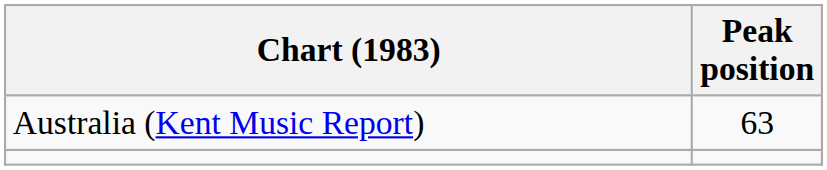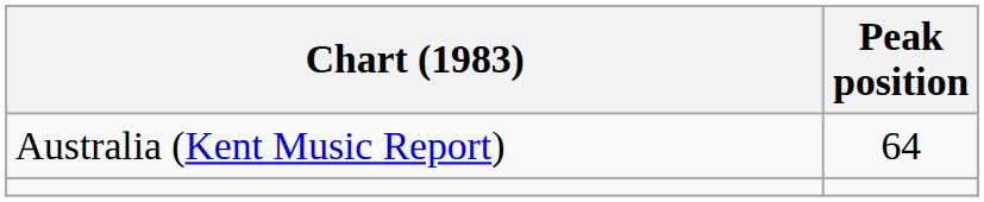 <table class="wikitable sortable">
 <tr>
 <th style="width:20em;">Chart (1983)</th>
 <th>Peak<br>position</th>
 </tr>
 <tr>
 <td>Australia (<a href='#'>Kent Music Report</a>)</td>
-<td align="center">63</td>
+<td align="center">64</td>
 </tr>
 <tr>
 <td></td>
 </tr>
 </table>
